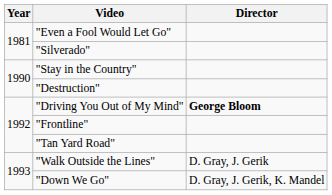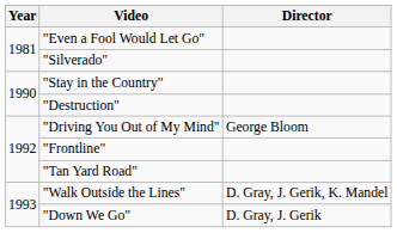 <table class="wikitable">
 <tr>
 <th>Year</th>
 <th>Video</th>
 <th>Director</th>
 </tr>
 <tr>
 <td rowspan="2">1981</td>
 <td>"Even a Fool Would Let Go"</td>
 <td></td>
 </tr>
 <tr>
 <td>"Silverado"</td>
 <td></td>
 </tr>
 <tr>
 <td rowspan="2">1990</td>
 <td>"Stay in the Country"</td>
 <td></td>
 </tr>
 <tr>
 <td>"Destruction"</td>
 <td></td>
 </tr>
 <tr>
 <td rowspan="3">1992</td>
 <td>"Driving You Out of My Mind"</td>
-<td><strong>George Bloom</strong></td>
+<td>George Bloom</td>
 </tr>
 <tr>
 <td>"Frontline"</td>
 <td></td>
 </tr>
 <tr>
 <td>"Tan Yard Road"</td>
 <td></td>
 </tr>
 <tr>
 <td rowspan="2">1993</td>
 <td>"Walk Outside the Lines"</td>
-<td>D. Gray, J. Gerik</td>
+<td>D. Gray, J. Gerik, K. Mandel</td>
 </tr>
 <tr>
 <td>"Down We Go"</td>
-<td>D. Gray, J. Gerik, K. Mandel</td>
+<td>D. Gray, J. Gerik</td>
 </tr>
 </table>
